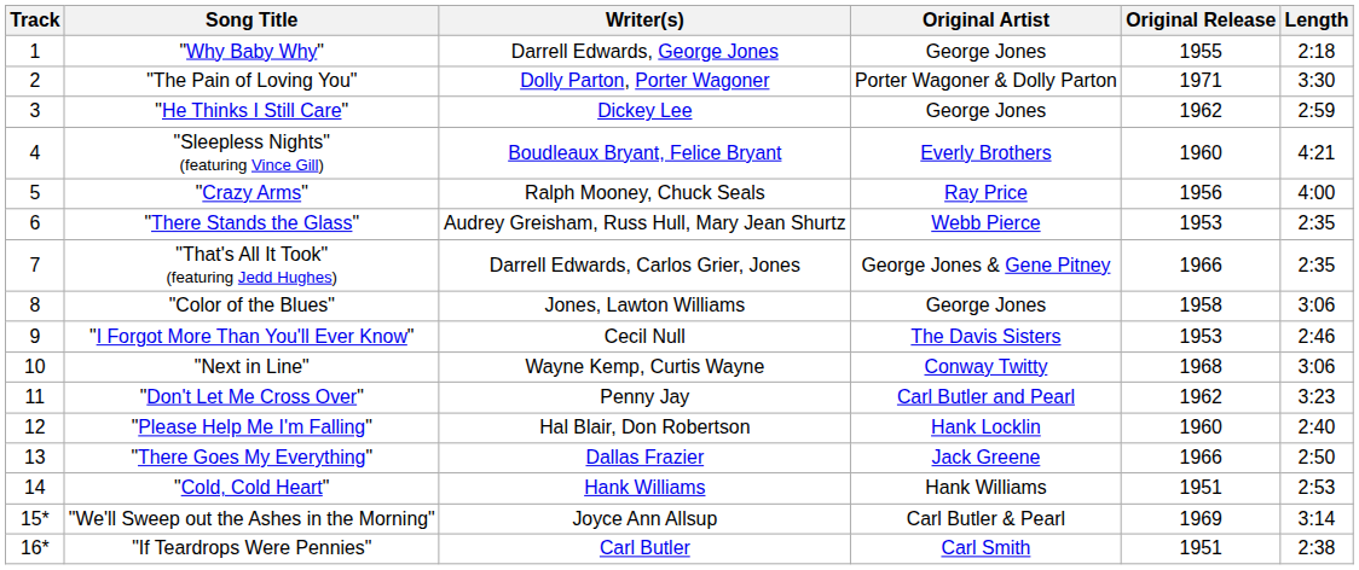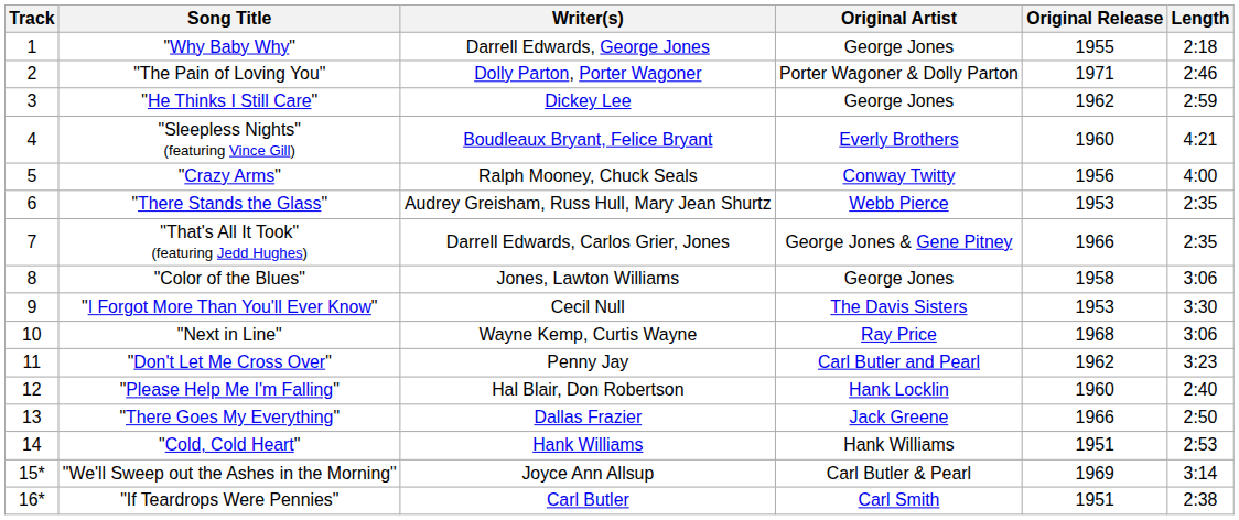 <table class="wikitable">
 <tr>
 <th>Track</th>
 <th>Song Title</th>
 <th>Writer(s)</th>
 <th>Original Artist</th>
 <th>Original Release</th>
 <th>Length</th>
 </tr>
 <tr align="center"  bgcolor="#ffffff">
 <td>1</td>
 <td>"<a href='#'>Why Baby Why</a>"</td>
 <td>Darrell Edwards, <a href='#'>George Jones</a></td>
 <td>George Jones</td>
 <td>1955</td>
 <td>2:18</td>
 </tr>
 <tr align="center"  bgcolor="#ffffff">
 <td>2</td>
 <td>"The Pain of Loving You"</td>
 <td><a href='#'>Dolly Parton</a>, <a href='#'>Porter Wagoner</a></td>
 <td>Porter Wagoner & Dolly Parton</td>
 <td>1971</td>
-<td>3:30</td>
+<td>2:46</td>
 </tr>
 <tr align="center"  bgcolor="#ffffff">
 <td>3</td>
 <td>"<a href='#'>He Thinks I Still Care</a>"</td>
 <td><a href='#'>Dickey Lee</a></td>
 <td>George Jones</td>
 <td>1962</td>
 <td>2:59</td>
 </tr>
 <tr align="center"  bgcolor="#ffffff">
 <td>4</td>
 <td>"Sleepless Nights"<br><small>(featuring <a href='#'>Vince Gill</a>)</small></td>
 <td><a href='#'>Boudleaux Bryant, Felice Bryant</a></td>
 <td><a href='#'>Everly Brothers</a></td>
 <td>1960</td>
 <td>4:21</td>
 </tr>
 <tr align="center"  bgcolor="#ffffff">
 <td>5</td>
 <td>"<a href='#'>Crazy Arms</a>"</td>
 <td>Ralph Mooney, Chuck Seals</td>
-<td><a href='#'>Ray Price</a></td>
+<td><a href='#'>Conway Twitty</a></td>
 <td>1956</td>
 <td>4:00</td>
 </tr>
 <tr align="center"  bgcolor="#ffffff">
 <td>6</td>
 <td>"<a href='#'>There Stands the Glass</a>"</td>
 <td>Audrey Greisham, Russ Hull, Mary Jean Shurtz</td>
 <td><a href='#'>Webb Pierce</a></td>
 <td>1953</td>
 <td>2:35</td>
 </tr>
 <tr align="center"  bgcolor="#ffffff">
 <td>7</td>
 <td>"That's All It Took"<br><small>(featuring <a href='#'>Jedd Hughes</a>)</small></td>
 <td>Darrell Edwards, Carlos Grier, Jones</td>
 <td>George Jones & <a href='#'>Gene Pitney</a></td>
 <td>1966</td>
 <td>2:35</td>
 </tr>
 <tr align="center"  bgcolor="#ffffff">
 <td>8</td>
 <td>"Color of the Blues"</td>
 <td>Jones, Lawton Williams</td>
 <td>George Jones</td>
 <td>1958</td>
 <td>3:06</td>
 </tr>
 <tr align="center"  bgcolor="#ffffff">
 <td>9</td>
 <td>"<a href='#'>I Forgot More Than You'll Ever Know</a>"</td>
 <td>Cecil Null</td>
 <td><a href='#'>The Davis Sisters</a></td>
 <td>1953</td>
-<td>2:46</td>
+<td>3:30</td>
 </tr>
 <tr align="center"  bgcolor="#ffffff">
 <td>10</td>
 <td>"Next in Line"</td>
 <td>Wayne Kemp, Curtis Wayne</td>
-<td><a href='#'>Conway Twitty</a></td>
+<td><a href='#'>Ray Price</a></td>
 <td>1968</td>
 <td>3:06</td>
 </tr>
 <tr align="center"  bgcolor="#ffffff">
 <td>11</td>
 <td>"<a href='#'>Don't Let Me Cross Over</a>"</td>
 <td>Penny Jay</td>
 <td><a href='#'>Carl Butler and Pearl</a></td>
 <td>1962</td>
 <td>3:23</td>
 </tr>
 <tr align="center"  bgcolor="#ffffff">
 <td>12</td>
 <td>"<a href='#'>Please Help Me I'm Falling</a>"</td>
 <td>Hal Blair, Don Robertson</td>
 <td><a href='#'>Hank Locklin</a></td>
 <td>1960</td>
 <td>2:40</td>
 </tr>
 <tr align="center"  bgcolor="#ffffff">
 <td>13</td>
 <td>"<a href='#'>There Goes My Everything</a>"</td>
 <td><a href='#'>Dallas Frazier</a></td>
 <td><a href='#'>Jack Greene</a></td>
 <td>1966</td>
 <td>2:50</td>
 </tr>
 <tr align="center"  bgcolor="#ffffff">
 <td>14</td>
 <td>"<a href='#'>Cold, Cold Heart</a>"</td>
 <td><a href='#'>Hank Williams</a></td>
 <td>Hank Williams</td>
 <td>1951</td>
 <td>2:53</td>
 </tr>
 <tr align="center"  bgcolor="#ffffff">
 <td>15*</td>
 <td>"We'll Sweep out the Ashes in the Morning"</td>
 <td>Joyce Ann Allsup</td>
 <td>Carl Butler & Pearl</td>
 <td>1969</td>
 <td>3:14</td>
 </tr>
 <tr align="center"  bgcolor="#ffffff">
 <td>16*</td>
 <td>"If Teardrops Were Pennies"</td>
 <td><a href='#'>Carl Butler</a></td>
 <td><a href='#'>Carl Smith</a></td>
 <td>1951</td>
 <td>2:38</td>
 </tr>
 </table>
